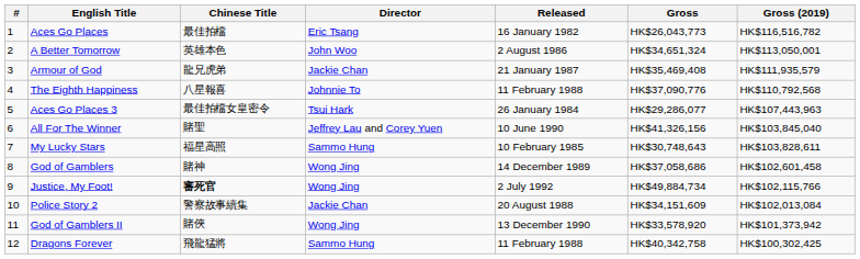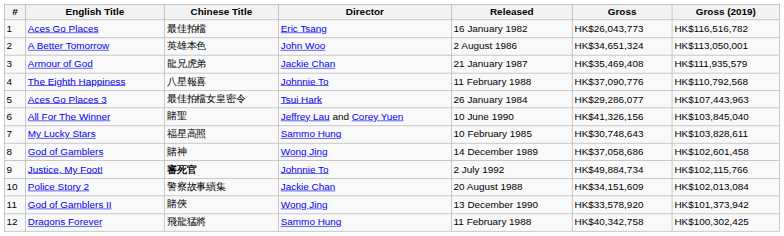 <table class="wikitable sortable" width=99%>
 <tr>
 <th>#</th>
 <th>English Title</th>
 <th>Chinese Title</th>
 <th>Director</th>
 <th>Released</th>
 <th>Gross</th>
 <th>Gross (2019)</th>
 </tr>
 <tr>
 <td>1</td>
 <td><a href='#'>Aces Go Places</a></td>
 <td>最佳拍檔</td>
 <td><a href='#'>Eric Tsang</a></td>
 <td>16 January 1982</td>
 <td>HK$26,043,773</td>
 <td>HK$116,516,782</td>
 </tr>
 <tr>
 <td>2</td>
 <td><a href='#'>A Better Tomorrow</a></td>
 <td>英雄本色</td>
 <td><a href='#'>John Woo</a></td>
 <td>2 August 1986</td>
 <td>HK$34,651,324</td>
 <td>HK$113,050,001</td>
 </tr>
 <tr>
 <td>3</td>
 <td><a href='#'>Armour of God</a></td>
 <td>龍兄虎弟</td>
 <td><a href='#'>Jackie Chan</a></td>
 <td>21 January 1987</td>
 <td>HK$35,469,408</td>
 <td>HK$111,935,579</td>
 </tr>
 <tr>
 <td>4</td>
 <td><a href='#'>The Eighth Happiness</a></td>
 <td>八星報喜</td>
 <td><a href='#'>Johnnie To</a></td>
 <td>11 February 1988</td>
 <td>HK$37,090,776</td>
 <td>HK$110,792,568</td>
 </tr>
 <tr>
 <td>5</td>
 <td><a href='#'>Aces Go Places 3</a></td>
 <td>最佳拍檔女皇密令</td>
 <td><a href='#'>Tsui Hark</a></td>
 <td>26 January 1984</td>
 <td>HK$29,286,077</td>
 <td>HK$107,443,963</td>
 </tr>
 <tr>
 <td>6</td>
 <td><a href='#'>All For The Winner</a></td>
 <td>賭聖</td>
 <td><a href='#'>Jeffrey Lau</a> and <a href='#'>Corey Yuen</a></td>
 <td>10 June 1990</td>
 <td>HK$41,326,156</td>
 <td>HK$103,845,040</td>
 </tr>
 <tr>
 <td>7</td>
 <td><a href='#'>My Lucky Stars</a></td>
 <td>福星高照</td>
 <td><a href='#'>Sammo Hung</a></td>
 <td>10 February 1985</td>
 <td>HK$30,748,643</td>
 <td>HK$103,828,611</td>
 </tr>
 <tr>
 <td>8</td>
 <td><a href='#'>God of Gamblers</a></td>
 <td>賭神</td>
 <td><a href='#'>Wong Jing</a></td>
 <td>14 December 1989</td>
 <td>HK$37,058,686</td>
 <td>HK$102,601,458</td>
 </tr>
 <tr>
 <td>9</td>
 <td><a href='#'>Justice, My Foot!</a></td>
 <td><strong>審死官</strong></td>
-<td><a href='#'>Wong Jing</a></td>
+<td><a href='#'>Johnnie To</a></td>
 <td>2 July 1992</td>
 <td>HK$49,884,734</td>
 <td>HK$102,115,766</td>
 </tr>
 <tr>
 <td>10</td>
 <td><a href='#'>Police Story 2</a></td>
 <td>警察故事續集</td>
 <td><a href='#'>Jackie Chan</a></td>
 <td>20 August 1988</td>
 <td>HK$34,151,609</td>
 <td>HK$102,013,084</td>
 </tr>
 <tr>
 <td>11</td>
 <td><a href='#'>God of Gamblers II</a></td>
 <td>賭俠</td>
 <td><a href='#'>Wong Jing</a></td>
 <td>13 December 1990</td>
 <td>HK$33,578,920</td>
 <td>HK$101,373,942</td>
 </tr>
 <tr>
 <td>12</td>
 <td><a href='#'>Dragons Forever</a></td>
 <td>飛龍猛將</td>
 <td><a href='#'>Sammo Hung</a></td>
 <td>11 February 1988</td>
 <td>HK$40,342,758</td>
 <td>HK$100,302,425</td>
 </tr>
 </table>
